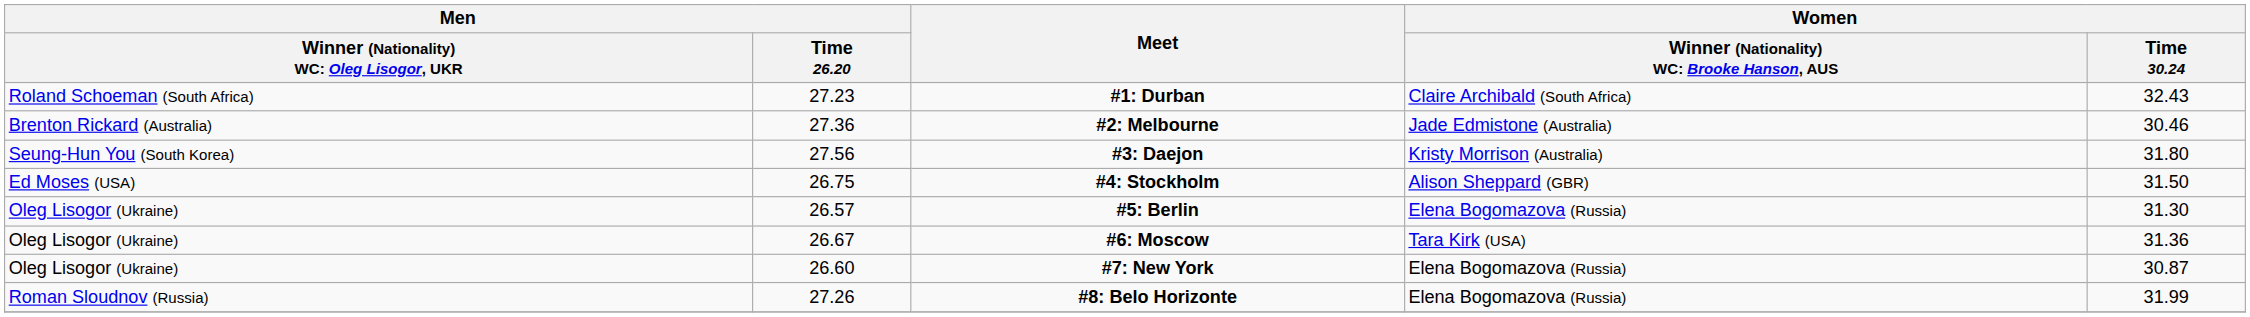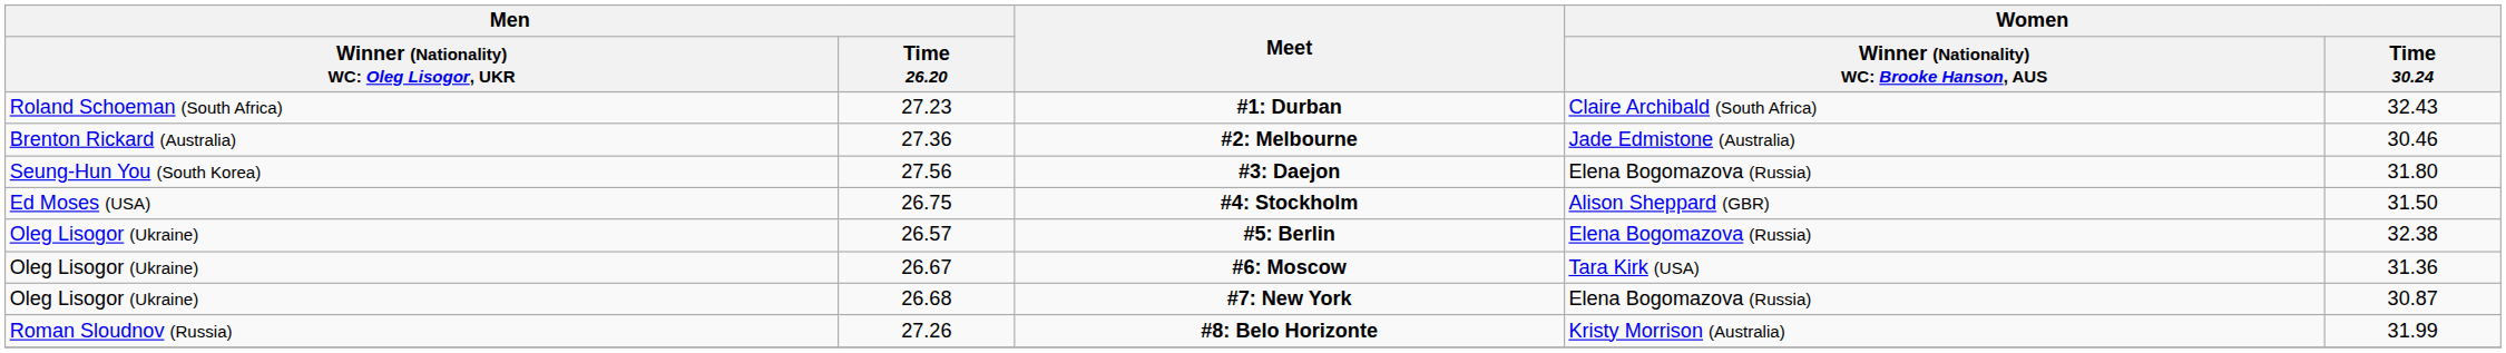 <table class=wikitable width=100%>
 <tr>
 <th colspan="2">Men</th>
 <th rowspan="2">Meet</th>
 <th colspan="2">Women</th>
 </tr>
 <tr>
 <th>Winner <small>(Nationality)<br>WC: <em><a href='#'>Oleg Lisogor</a></em>, UKR</small></th>
 <th>Time<br><small><em>26.20</em></small></th>
 <th>Winner <small>(Nationality)<br>WC: <em><a href='#'>Brooke Hanson</a></em>, AUS</small></th>
 <th>Time<br><small><em>30.24</em></small></th>
 </tr>
 <tr>
 <td> <a href='#'>Roland Schoeman</a> <small>(South Africa)</small></td>
 <td align=center>27.23</td>
 <td align=center><strong>#1: Durban</strong></td>
 <td> <a href='#'>Claire Archibald</a> <small>(South Africa)</small></td>
 <td align=center>32.43</td>
 </tr>
 <tr>
 <td> <a href='#'>Brenton Rickard</a> <small>(Australia)</small></td>
 <td align=center>27.36</td>
 <td align=center><strong>#2: Melbourne</strong></td>
 <td> <a href='#'>Jade Edmistone</a> <small>(Australia)</small></td>
 <td align=center>30.46</td>
 </tr>
 <tr>
 <td> <a href='#'>Seung-Hun You</a> <small>(South Korea)</small></td>
 <td align=center>27.56</td>
 <td align=center><strong>#3: Daejon</strong></td>
-<td> <a href='#'>Kristy Morrison</a> <small>(Australia)</small></td>
+<td> Elena Bogomazova <small>(Russia)</small></td>
 <td align=center>31.80</td>
 </tr>
 <tr>
 <td> <a href='#'>Ed Moses</a> <small>(USA)</small></td>
 <td align=center>26.75</td>
 <td align=center><strong>#4: Stockholm</strong></td>
 <td> <a href='#'>Alison Sheppard</a> <small>(GBR)</small></td>
 <td align=center>31.50</td>
 </tr>
 <tr>
 <td> <a href='#'>Oleg Lisogor</a> <small>(Ukraine)</small></td>
 <td align=center>26.57</td>
 <td align=center><strong>#5: Berlin</strong></td>
 <td> <a href='#'>Elena Bogomazova</a> <small>(Russia)</small></td>
-<td align=center>31.30</td>
+<td align=center>32.38</td>
 </tr>
 <tr>
 <td> Oleg Lisogor <small>(Ukraine)</small></td>
 <td align=center>26.67</td>
 <td align=center><strong>#6: Moscow</strong></td>
 <td> <a href='#'>Tara Kirk</a> <small>(USA)</small></td>
 <td align=center>31.36</td>
 </tr>
 <tr>
 <td> Oleg Lisogor <small>(Ukraine)</small></td>
-<td align=center>26.60</td>
+<td align=center>26.68</td>
 <td align=center><strong>#7: New York</strong></td>
 <td> Elena Bogomazova <small>(Russia)</small></td>
 <td align=center>30.87</td>
 </tr>
 <tr>
 <td> <a href='#'>Roman Sloudnov</a> <small>(Russia)</small></td>
 <td align=center>27.26</td>
 <td align=center><strong>#8: Belo Horizonte</strong></td>
-<td> Elena Bogomazova <small>(Russia)</small></td>
+<td> <a href='#'>Kristy Morrison</a> <small>(Australia)</small></td>
 <td align=center>31.99</td>
 </tr>
 <tr>
 </tr>
 </table>
